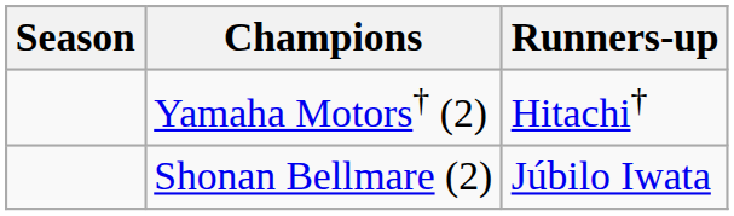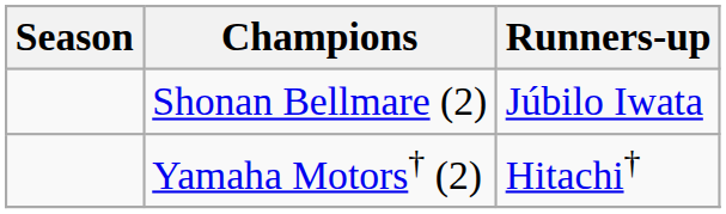 <table class="wikitable">
 <tr>
 <th>Season</th>
 <th>Champions</th>
 <th>Runners-up</th>
 </tr>
 <tr>
 <td></td>
+<td><a href='#'>Shonan Bellmare</a> (2)</td>
+<td><a href='#'>Júbilo Iwata</a></td>
+</tr>
+<tr>
+<td></td>
 <td><a href='#'>Yamaha Motors</a><sup>†</sup> (2)</td>
 <td><a href='#'>Hitachi</a><sup>†</sup></td>
 </tr>
 <tr>
-<td></td>
-<td><a href='#'>Shonan Bellmare</a> (2)</td>
-<td><a href='#'>Júbilo Iwata</a></td>
-</tr>
-<tr>
 </tr>
 </table>
